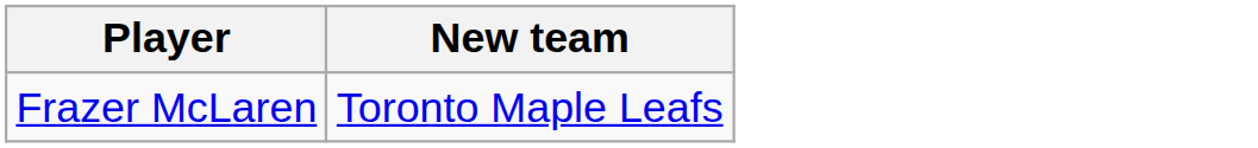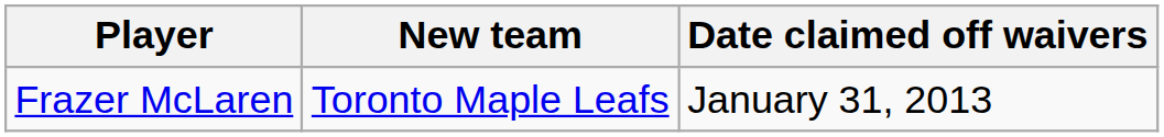 <table class="wikitable">
 <tr>
 <th>Player</th>
 <th>New team</th>
+<th>Date claimed off waivers</th>
 </tr>
 <tr>
 <td><a href='#'>Frazer McLaren</a></td>
 <td><a href='#'>Toronto Maple Leafs</a></td>
+<td>January 31, 2013</td>
 </tr>
 </table>
